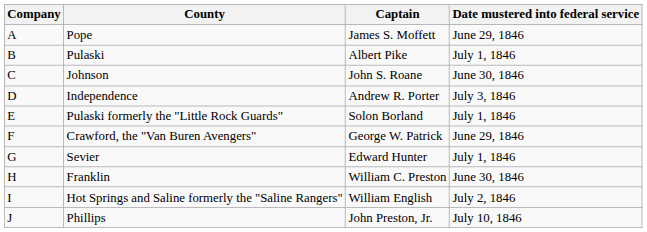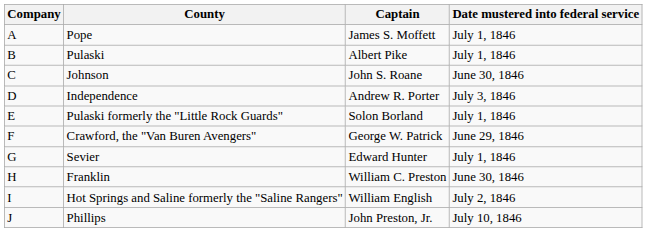 <table class="wikitable">
 <tr>
 <th>Company</th>
 <th>County</th>
 <th>Captain</th>
 <th>Date mustered into federal service</th>
 </tr>
 <tr>
 <td>A</td>
 <td>Pope</td>
 <td>James S. Moffett</td>
-<td>June 29, 1846</td>
+<td>July 1, 1846</td>
 </tr>
 <tr>
 <td>B</td>
 <td>Pulaski</td>
 <td>Albert Pike</td>
 <td>July 1, 1846</td>
 </tr>
 <tr>
 <td>C</td>
 <td>Johnson</td>
 <td>John S. Roane</td>
 <td>June 30, 1846</td>
 </tr>
 <tr>
 <td>D</td>
 <td>Independence</td>
 <td>Andrew R. Porter</td>
 <td>July 3, 1846</td>
 </tr>
 <tr>
 <td>E</td>
 <td>Pulaski formerly the "Little Rock Guards"</td>
 <td>Solon Borland</td>
 <td>July 1, 1846</td>
 </tr>
 <tr>
 <td>F</td>
 <td>Crawford, the "Van Buren Avengers"</td>
 <td>George W. Patrick</td>
 <td>June 29, 1846</td>
 </tr>
 <tr>
 <td>G</td>
 <td>Sevier</td>
 <td>Edward Hunter</td>
 <td>July 1, 1846</td>
 </tr>
 <tr>
 <td>H</td>
 <td>Franklin</td>
 <td>William C. Preston</td>
 <td>June 30, 1846</td>
 </tr>
 <tr>
 <td>I</td>
 <td>Hot Springs and Saline formerly the "Saline Rangers"</td>
 <td>William English</td>
 <td>July 2, 1846</td>
 </tr>
 <tr>
 <td>J</td>
 <td>Phillips</td>
 <td>John Preston, Jr.</td>
 <td>July 10, 1846</td>
 </tr>
 </table>
